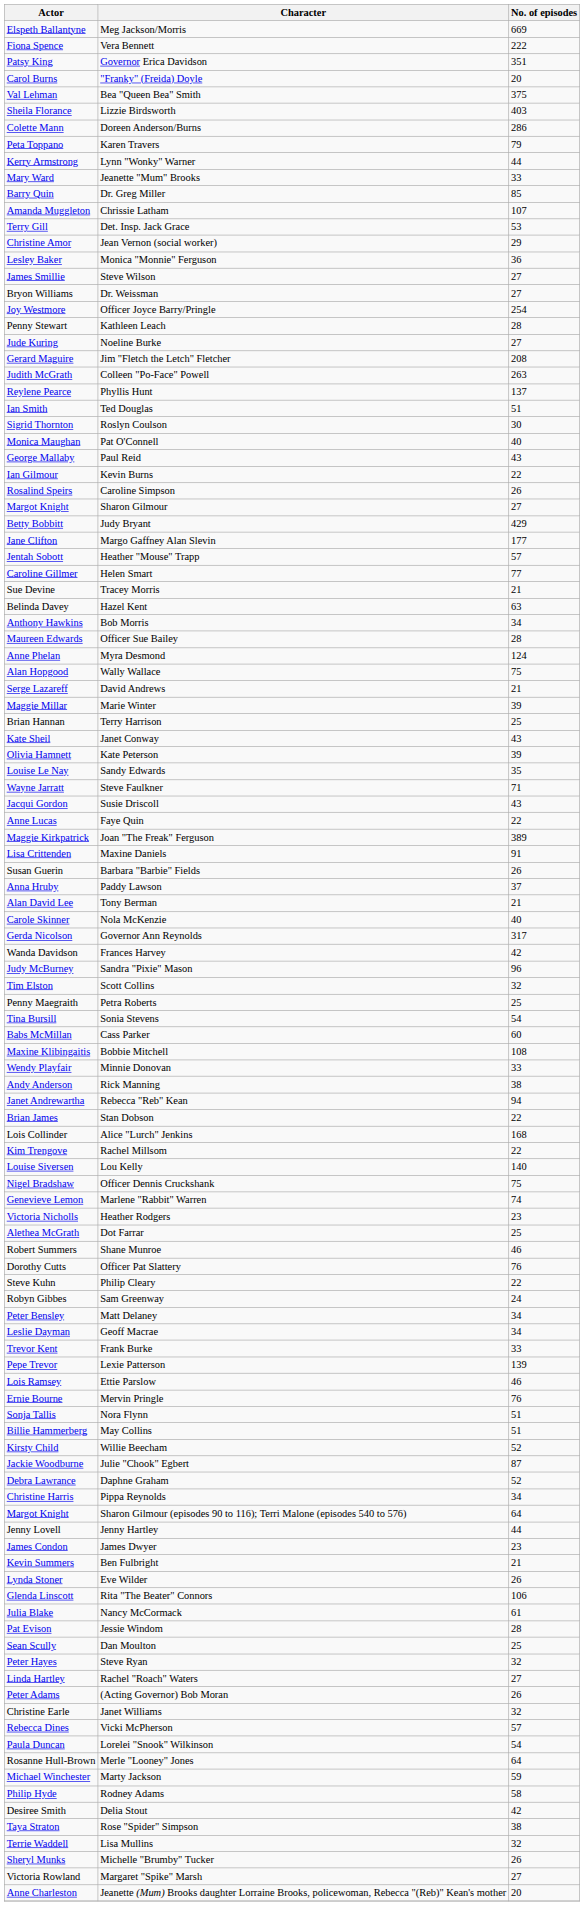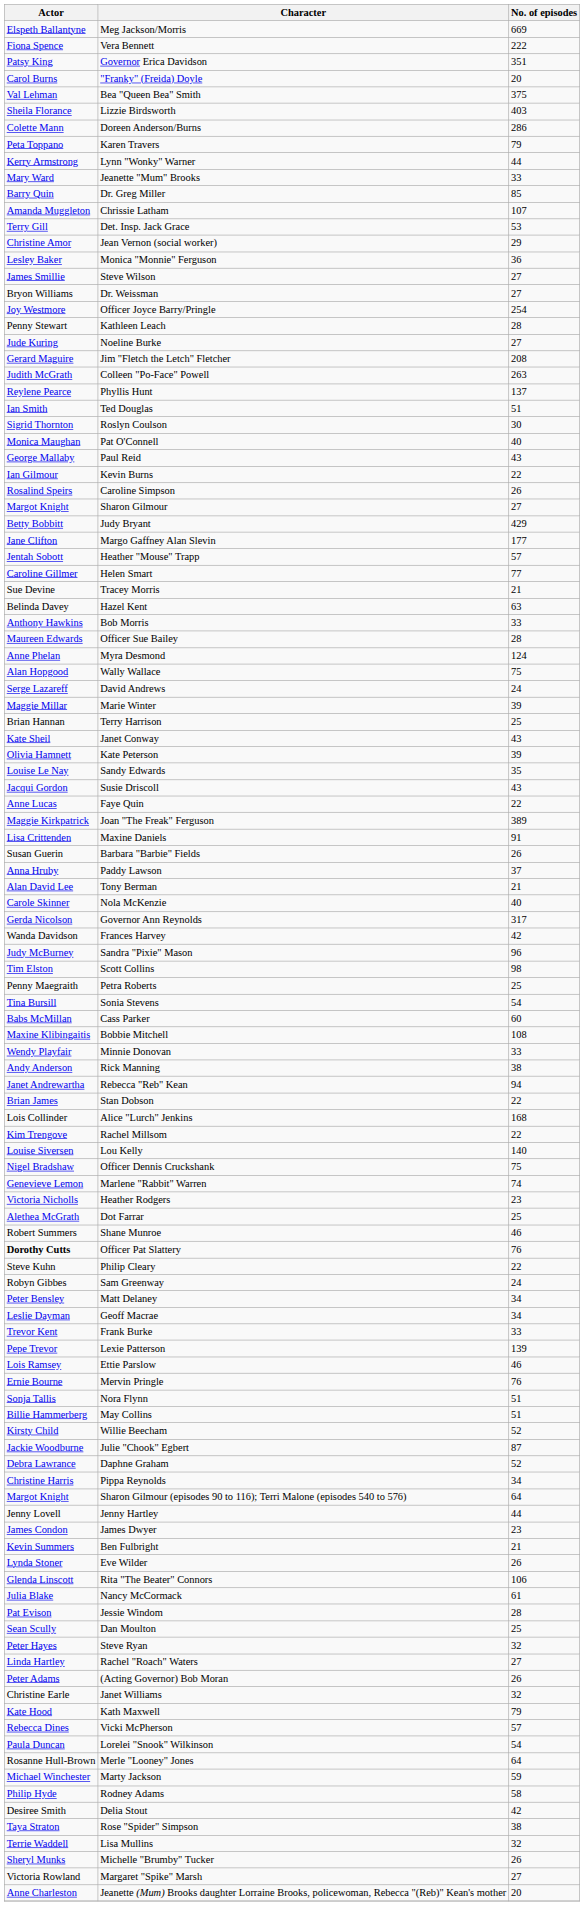 <table class="wikitable sortable">
 <tr>
 <th>Actor</th>
 <th>Character</th>
 <th>No. of episodes</th>
 </tr>
 <tr>
 <td><a href='#'>Elspeth Ballantyne</a></td>
 <td>Meg Jackson/Morris</td>
 <td>669</td>
 </tr>
 <tr>
 <td><a href='#'>Fiona Spence</a></td>
 <td>Vera Bennett</td>
 <td>222</td>
 </tr>
 <tr>
 <td><a href='#'>Patsy King</a></td>
 <td><a href='#'>Governor</a> Erica Davidson</td>
 <td>351</td>
 </tr>
 <tr>
 <td><a href='#'>Carol Burns</a></td>
 <td><a href='#'>"Franky" (Freida) Doyle</a></td>
 <td>20</td>
 </tr>
 <tr>
 <td><a href='#'>Val Lehman</a></td>
 <td>Bea "Queen Bea" Smith</td>
 <td>375</td>
 </tr>
 <tr>
 <td><a href='#'>Sheila Florance</a></td>
 <td>Lizzie Birdsworth</td>
 <td>403</td>
 </tr>
 <tr>
 <td><a href='#'>Colette Mann</a></td>
 <td>Doreen Anderson/Burns</td>
 <td>286</td>
 </tr>
 <tr>
 <td><a href='#'>Peta Toppano</a></td>
 <td>Karen Travers</td>
 <td>79</td>
 </tr>
 <tr>
 <td><a href='#'>Kerry Armstrong</a></td>
 <td>Lynn "Wonky" Warner</td>
 <td>44</td>
 </tr>
 <tr>
 <td><a href='#'>Mary Ward</a></td>
 <td>Jeanette "Mum" Brooks</td>
 <td>33</td>
 </tr>
 <tr>
 <td><a href='#'>Barry Quin</a></td>
 <td>Dr. Greg Miller</td>
 <td>85</td>
 </tr>
 <tr>
 <td><a href='#'>Amanda Muggleton</a></td>
 <td>Chrissie Latham</td>
 <td>107</td>
 </tr>
 <tr>
 <td><a href='#'>Terry Gill</a></td>
 <td>Det. Insp. Jack Grace</td>
 <td>53</td>
 </tr>
 <tr>
 <td><a href='#'>Christine Amor</a></td>
 <td>Jean Vernon (social worker)</td>
 <td>29</td>
 </tr>
 <tr>
 <td><a href='#'>Lesley Baker</a></td>
 <td>Monica "Monnie" Ferguson </td>
 <td>36</td>
 </tr>
 <tr>
 <td><a href='#'>James Smillie</a></td>
 <td>Steve Wilson</td>
 <td>27</td>
 </tr>
 <tr>
 <td>Bryon Williams</td>
 <td>Dr. Weissman</td>
 <td>27</td>
 </tr>
 <tr>
 <td><a href='#'>Joy Westmore</a></td>
 <td>Officer Joyce Barry/Pringle</td>
 <td>254</td>
 </tr>
 <tr>
 <td>Penny Stewart</td>
 <td>Kathleen Leach</td>
 <td>28</td>
 </tr>
 <tr>
 <td><a href='#'>Jude Kuring</a></td>
 <td>Noeline Burke</td>
 <td>27</td>
 </tr>
 <tr>
 <td><a href='#'>Gerard Maguire</a></td>
 <td>Jim "Fletch the Letch" Fletcher</td>
 <td>208</td>
 </tr>
 <tr>
 <td><a href='#'>Judith McGrath</a></td>
 <td>Colleen "Po-Face" Powell</td>
 <td>263</td>
 </tr>
 <tr>
 <td><a href='#'>Reylene Pearce</a></td>
 <td>Phyllis Hunt</td>
 <td>137</td>
 </tr>
 <tr>
 <td><a href='#'>Ian Smith</a></td>
 <td>Ted Douglas </td>
 <td>51</td>
 </tr>
 <tr>
 <td><a href='#'>Sigrid Thornton</a></td>
 <td>Roslyn Coulson</td>
 <td>30</td>
 </tr>
 <tr>
 <td><a href='#'>Monica Maughan</a></td>
 <td>Pat O'Connell</td>
 <td>40</td>
 </tr>
 <tr>
 <td><a href='#'>George Mallaby</a></td>
 <td>Paul Reid</td>
 <td>43</td>
 </tr>
 <tr>
 <td><a href='#'>Ian Gilmour</a></td>
 <td>Kevin Burns</td>
 <td>22</td>
 </tr>
 <tr>
 <td><a href='#'>Rosalind Speirs</a></td>
 <td>Caroline Simpson</td>
 <td>26</td>
 </tr>
 <tr>
 <td><a href='#'>Margot Knight</a></td>
 <td>Sharon Gilmour</td>
 <td>27</td>
 </tr>
 <tr>
 <td><a href='#'>Betty Bobbitt</a></td>
 <td>Judy Bryant</td>
 <td>429</td>
 </tr>
 <tr>
 <td><a href='#'>Jane Clifton</a></td>
 <td>Margo Gaffney Alan Slevin</td>
 <td>177</td>
 </tr>
 <tr>
 <td><a href='#'>Jentah Sobott</a></td>
 <td>Heather "Mouse" Trapp</td>
 <td>57</td>
 </tr>
 <tr>
 <td><a href='#'>Caroline Gillmer</a></td>
 <td>Helen Smart</td>
 <td>77</td>
 </tr>
 <tr>
 <td>Sue Devine</td>
 <td>Tracey Morris</td>
 <td>21</td>
 </tr>
 <tr>
 <td>Belinda Davey</td>
 <td>Hazel Kent</td>
 <td>63</td>
 </tr>
 <tr>
 <td><a href='#'>Anthony Hawkins</a></td>
 <td>Bob Morris</td>
-<td>34</td>
+<td>33</td>
 </tr>
 <tr>
 <td><a href='#'>Maureen Edwards</a></td>
 <td>Officer Sue Bailey</td>
 <td>28</td>
 </tr>
 <tr>
 <td><a href='#'>Anne Phelan</a></td>
 <td>Myra Desmond</td>
 <td>124</td>
 </tr>
 <tr>
 <td><a href='#'>Alan Hopgood</a></td>
 <td>Wally Wallace</td>
 <td>75</td>
 </tr>
 <tr>
 <td><a href='#'>Serge Lazareff</a></td>
 <td>David Andrews</td>
-<td>21</td>
+<td>24</td>
 </tr>
 <tr>
 <td><a href='#'>Maggie Millar</a></td>
 <td>Marie Winter</td>
 <td>39</td>
 </tr>
 <tr>
 <td>Brian Hannan</td>
 <td>Terry Harrison</td>
 <td>25</td>
 </tr>
 <tr>
 <td><a href='#'>Kate Sheil</a></td>
 <td>Janet Conway</td>
 <td>43</td>
 </tr>
 <tr>
 <td><a href='#'>Olivia Hamnett</a></td>
 <td>Kate Peterson</td>
 <td>39</td>
 </tr>
 <tr>
 <td><a href='#'>Louise Le Nay</a></td>
 <td>Sandy Edwards</td>
 <td>35</td>
-</tr>
-<tr>
-<td><a href='#'>Wayne Jarratt</a></td>
-<td>Steve Faulkner</td>
-<td>71</td>
 </tr>
 <tr>
 <td><a href='#'>Jacqui Gordon</a></td>
 <td>Susie Driscoll</td>
 <td>43</td>
 </tr>
 <tr>
 <td><a href='#'>Anne Lucas</a></td>
 <td>Faye Quin</td>
 <td>22</td>
 </tr>
 <tr>
 <td><a href='#'>Maggie Kirkpatrick</a></td>
 <td>Joan "The Freak" Ferguson</td>
 <td>389</td>
 </tr>
 <tr>
 <td><a href='#'>Lisa Crittenden</a></td>
 <td>Maxine Daniels</td>
 <td>91</td>
 </tr>
 <tr>
 <td>Susan Guerin</td>
 <td>Barbara "Barbie" Fields</td>
 <td>26</td>
 </tr>
 <tr>
 <td><a href='#'>Anna Hruby</a></td>
 <td>Paddy Lawson</td>
 <td>37</td>
 </tr>
 <tr>
 <td><a href='#'>Alan David Lee</a></td>
 <td>Tony Berman</td>
 <td>21</td>
 </tr>
 <tr>
 <td><a href='#'>Carole Skinner</a></td>
 <td>Nola McKenzie</td>
 <td>40</td>
 </tr>
 <tr>
 <td><a href='#'>Gerda Nicolson</a></td>
 <td>Governor Ann Reynolds</td>
 <td>317</td>
 </tr>
 <tr>
 <td>Wanda Davidson</td>
 <td>Frances Harvey</td>
 <td>42</td>
 </tr>
 <tr>
 <td><a href='#'>Judy McBurney</a></td>
 <td>Sandra "Pixie" Mason</td>
 <td>96</td>
 </tr>
 <tr>
 <td><a href='#'>Tim Elston</a></td>
 <td>Scott Collins</td>
-<td>32</td>
+<td>98</td>
 </tr>
 <tr>
 <td>Penny Maegraith</td>
 <td>Petra Roberts</td>
 <td>25</td>
 </tr>
 <tr>
 <td><a href='#'>Tina Bursill</a></td>
 <td>Sonia Stevens</td>
 <td>54</td>
 </tr>
 <tr>
 <td><a href='#'>Babs McMillan</a></td>
 <td>Cass Parker</td>
 <td>60</td>
 </tr>
 <tr>
 <td><a href='#'>Maxine Klibingaitis</a></td>
 <td>Bobbie Mitchell</td>
 <td>108</td>
 </tr>
 <tr>
 <td><a href='#'>Wendy Playfair</a></td>
 <td>Minnie Donovan</td>
 <td>33</td>
 </tr>
 <tr>
 <td><a href='#'>Andy Anderson</a></td>
 <td>Rick Manning</td>
 <td>38</td>
 </tr>
 <tr>
 <td><a href='#'>Janet Andrewartha</a></td>
 <td>Rebecca "Reb" Kean</td>
 <td>94</td>
 </tr>
 <tr>
 <td><a href='#'>Brian James</a></td>
 <td>Stan Dobson</td>
 <td>22</td>
 </tr>
 <tr>
 <td>Lois Collinder</td>
 <td>Alice "Lurch" Jenkins</td>
 <td>168</td>
 </tr>
 <tr>
 <td><a href='#'>Kim Trengove</a></td>
 <td>Rachel Millsom</td>
 <td>22</td>
 </tr>
 <tr>
 <td><a href='#'>Louise Siversen</a></td>
 <td>Lou Kelly</td>
 <td>140</td>
 </tr>
 <tr>
 <td><a href='#'>Nigel Bradshaw</a></td>
 <td>Officer Dennis Cruckshank</td>
 <td>75</td>
 </tr>
 <tr>
 <td><a href='#'>Genevieve Lemon</a></td>
 <td>Marlene "Rabbit" Warren</td>
 <td>74</td>
 </tr>
 <tr>
 <td><a href='#'>Victoria Nicholls</a></td>
 <td>Heather Rodgers</td>
 <td>23</td>
 </tr>
 <tr>
 <td><a href='#'>Alethea McGrath</a></td>
 <td>Dot Farrar</td>
 <td>25</td>
 </tr>
 <tr>
 <td>Robert Summers</td>
 <td>Shane Munroe</td>
 <td>46</td>
 </tr>
 <tr>
-<td>Dorothy Cutts</td>
+<td><strong>Dorothy Cutts</strong></td>
 <td>Officer Pat Slattery</td>
 <td>76</td>
 </tr>
 <tr>
 <td>Steve Kuhn</td>
 <td>Philip Cleary</td>
 <td>22</td>
 </tr>
 <tr>
 <td>Robyn Gibbes</td>
 <td>Sam Greenway</td>
 <td>24</td>
 </tr>
 <tr>
 <td><a href='#'>Peter Bensley</a></td>
 <td>Matt Delaney</td>
 <td>34</td>
 </tr>
 <tr>
 <td><a href='#'>Leslie Dayman</a></td>
 <td>Geoff Macrae</td>
 <td>34</td>
 </tr>
 <tr>
 <td><a href='#'>Trevor Kent</a></td>
 <td>Frank Burke</td>
 <td>33</td>
 </tr>
 <tr>
 <td><a href='#'>Pepe Trevor</a></td>
 <td>Lexie Patterson</td>
 <td>139</td>
 </tr>
 <tr>
 <td><a href='#'>Lois Ramsey</a></td>
 <td>Ettie Parslow</td>
 <td>46</td>
 </tr>
 <tr>
 <td><a href='#'>Ernie Bourne</a></td>
 <td>Mervin Pringle </td>
 <td>76</td>
 </tr>
 <tr>
 <td><a href='#'>Sonja Tallis</a></td>
 <td>Nora Flynn</td>
 <td>51</td>
 </tr>
 <tr>
 <td><a href='#'>Billie Hammerberg</a></td>
 <td>May Collins</td>
 <td>51</td>
 </tr>
 <tr>
 <td><a href='#'>Kirsty Child</a></td>
 <td>Willie Beecham</td>
 <td>52</td>
 </tr>
 <tr>
 <td><a href='#'>Jackie Woodburne</a></td>
 <td>Julie "Chook" Egbert</td>
 <td>87</td>
 </tr>
 <tr>
 <td><a href='#'>Debra Lawrance</a></td>
 <td>Daphne Graham</td>
 <td>52</td>
 </tr>
 <tr>
 <td><a href='#'>Christine Harris</a></td>
 <td>Pippa Reynolds</td>
 <td>34</td>
 </tr>
 <tr>
 <td><a href='#'>Margot Knight</a></td>
 <td>Sharon Gilmour (episodes 90 to 116); Terri Malone (episodes 540 to 576)</td>
 <td>64</td>
 </tr>
 <tr>
 <td>Jenny Lovell</td>
 <td>Jenny Hartley</td>
 <td>44</td>
 </tr>
 <tr>
 <td><a href='#'>James Condon</a></td>
 <td>James Dwyer</td>
 <td>23</td>
 </tr>
 <tr>
 <td><a href='#'>Kevin Summers</a></td>
 <td>Ben Fulbright</td>
 <td>21</td>
 </tr>
 <tr>
 <td><a href='#'>Lynda Stoner</a></td>
 <td>Eve Wilder</td>
 <td>26</td>
 </tr>
 <tr>
 <td><a href='#'>Glenda Linscott</a></td>
 <td>Rita "The Beater" Connors</td>
 <td>106</td>
 </tr>
 <tr>
 <td><a href='#'>Julia Blake</a></td>
 <td>Nancy McCormack</td>
 <td>61</td>
 </tr>
 <tr>
 <td><a href='#'>Pat Evison</a></td>
 <td>Jessie Windom</td>
 <td>28</td>
 </tr>
 <tr>
 <td><a href='#'>Sean Scully</a></td>
 <td>Dan Moulton</td>
 <td>25</td>
 </tr>
 <tr>
 <td><a href='#'>Peter Hayes</a></td>
 <td>Steve Ryan</td>
 <td>32</td>
 </tr>
 <tr>
 <td><a href='#'>Linda Hartley</a></td>
 <td>Rachel "Roach" Waters</td>
 <td>27</td>
 </tr>
 <tr>
 <td><a href='#'>Peter Adams</a></td>
 <td>(Acting Governor) Bob Moran</td>
 <td>26</td>
 </tr>
 <tr>
 <td>Christine Earle</td>
 <td>Janet Williams</td>
 <td>32</td>
 </tr>
 <tr>
+<td><a href='#'>Kate Hood</a></td>
+<td>Kath Maxwell</td>
+<td>79</td>
+</tr>
+<tr>
 <td><a href='#'>Rebecca Dines</a></td>
 <td>Vicki McPherson</td>
 <td>57</td>
 </tr>
 <tr>
 <td><a href='#'>Paula Duncan</a></td>
 <td>Lorelei "Snook" Wilkinson</td>
 <td>54</td>
 </tr>
 <tr>
 <td>Rosanne Hull-Brown</td>
 <td>Merle "Looney" Jones</td>
 <td>64</td>
 </tr>
 <tr>
 <td><a href='#'>Michael Winchester</a></td>
 <td>Marty Jackson</td>
 <td>59</td>
 </tr>
 <tr>
 <td><a href='#'>Philip Hyde</a></td>
 <td>Rodney Adams</td>
 <td>58</td>
 </tr>
 <tr>
 <td>Desiree Smith</td>
 <td>Delia Stout</td>
 <td>42</td>
 </tr>
 <tr>
 <td><a href='#'>Taya Straton</a></td>
 <td>Rose "Spider" Simpson</td>
 <td>38</td>
 </tr>
 <tr>
 <td><a href='#'>Terrie Waddell</a></td>
 <td>Lisa Mullins</td>
 <td>32</td>
 </tr>
 <tr>
 <td><a href='#'>Sheryl Munks</a></td>
 <td>Michelle "Brumby" Tucker</td>
 <td>26</td>
 </tr>
 <tr>
 <td>Victoria Rowland</td>
 <td>Margaret "Spike" Marsh</td>
 <td>27</td>
 </tr>
 <tr>
 <td><a href='#'>Anne Charleston</a></td>
 <td>Jeanette <em>(Mum)</em> Brooks daughter Lorraine Brooks, policewoman, Rebecca "(Reb)" Kean's mother</td>
 <td>20</td>
 </tr>
 <tr>
 </tr>
 </table>
